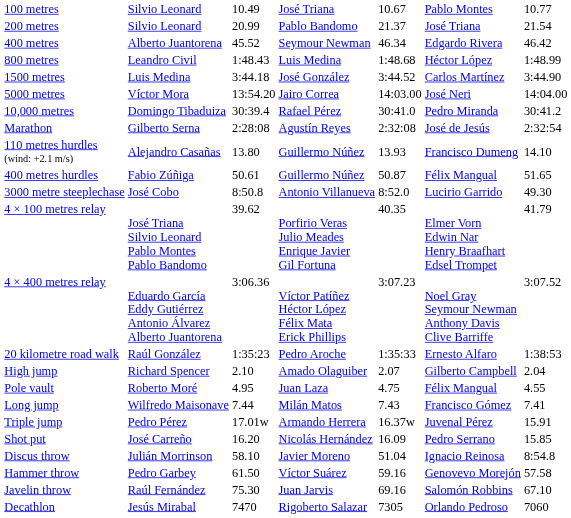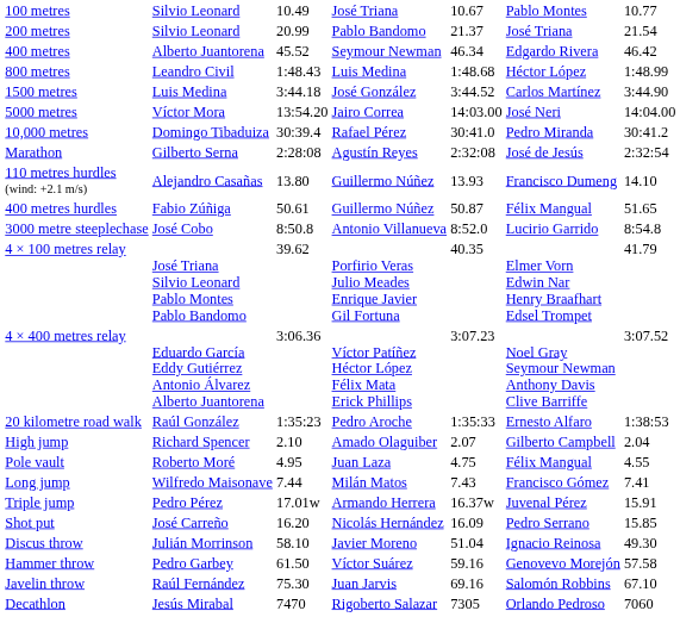 <table>
 <tr>
 <td><a href='#'>100 metres</a></td>
 <td><a href='#'>Silvio Leonard</a><br> </td>
 <td>10.49</td>
 <td><a href='#'>José Triana</a><br> </td>
 <td>10.67</td>
 <td><a href='#'>Pablo Montes</a><br> </td>
 <td>10.77</td>
 </tr>
 <tr>
 <td><a href='#'>200 metres</a></td>
 <td><a href='#'>Silvio Leonard</a><br> </td>
 <td>20.99</td>
 <td><a href='#'>Pablo Bandomo</a><br> </td>
 <td>21.37</td>
 <td><a href='#'>José Triana</a><br> </td>
 <td>21.54</td>
 </tr>
 <tr>
 <td><a href='#'>400 metres</a></td>
 <td><a href='#'>Alberto Juantorena</a><br> </td>
 <td>45.52</td>
 <td><a href='#'>Seymour Newman</a><br> </td>
 <td>46.34</td>
 <td><a href='#'>Edgardo Rivera</a><br> </td>
 <td>46.42</td>
 </tr>
 <tr>
 <td><a href='#'>800 metres</a></td>
 <td><a href='#'>Leandro Civil</a><br> </td>
 <td>1:48.43</td>
 <td><a href='#'>Luis Medina</a><br> </td>
 <td>1:48.68</td>
 <td><a href='#'>Héctor López</a><br> </td>
 <td>1:48.99</td>
 </tr>
 <tr>
 <td><a href='#'>1500 metres</a></td>
 <td><a href='#'>Luis Medina</a><br> </td>
 <td>3:44.18</td>
 <td><a href='#'>José González</a><br> </td>
 <td>3:44.52</td>
 <td><a href='#'>Carlos Martínez</a><br> </td>
 <td>3:44.90</td>
 </tr>
 <tr>
 <td><a href='#'>5000 metres</a></td>
 <td><a href='#'>Víctor Mora</a><br> </td>
 <td>13:54.20</td>
 <td><a href='#'>Jairo Correa</a><br> </td>
 <td>14:03.00</td>
 <td><a href='#'>José Neri</a><br> </td>
 <td>14:04.00</td>
 </tr>
 <tr>
 <td><a href='#'>10,000 metres</a></td>
 <td><a href='#'>Domingo Tibaduiza</a><br> </td>
 <td>30:39.4</td>
 <td><a href='#'>Rafael Pérez</a><br> </td>
 <td>30:41.0</td>
 <td><a href='#'>Pedro Miranda</a><br> </td>
 <td>30:41.2</td>
 </tr>
 <tr>
 <td><a href='#'>Marathon</a></td>
 <td><a href='#'>Gilberto Serna</a><br> </td>
 <td>2:28:08</td>
 <td><a href='#'>Agustín Reyes</a><br> </td>
 <td>2:32:08</td>
 <td><a href='#'>José de Jesús</a><br> </td>
 <td>2:32:54</td>
 </tr>
 <tr>
 <td><a href='#'>110 metres hurdles</a><br><small>(wind: +2.1 m/s)</small></td>
 <td><a href='#'>Alejandro Casañas</a><br> </td>
 <td>13.80</td>
 <td><a href='#'>Guillermo Núñez</a><br> </td>
 <td>13.93</td>
 <td><a href='#'>Francisco Dumeng</a><br> </td>
 <td>14.10</td>
 </tr>
 <tr>
 <td><a href='#'>400 metres hurdles</a></td>
 <td><a href='#'>Fabio Zúñiga</a><br> </td>
 <td>50.61</td>
 <td><a href='#'>Guillermo Núñez</a><br> </td>
 <td>50.87</td>
 <td><a href='#'>Félix Mangual</a><br> </td>
 <td>51.65</td>
 </tr>
 <tr>
 <td><a href='#'>3000 metre steeplechase</a></td>
 <td><a href='#'>José Cobo</a><br> </td>
 <td>8:50.8</td>
 <td><a href='#'>Antonio Villanueva</a><br> </td>
 <td>8:52.0</td>
 <td><a href='#'>Lucirio Garrido</a><br> </td>
-<td>49.30</td>
+<td>8:54.8</td>
 </tr>
 <tr style="vertical-align:top;">
 <td><a href='#'>4 × 100 metres relay</a></td>
 <td><br> <a href='#'>José Triana</a><br><a href='#'>Silvio Leonard</a><br><a href='#'>Pablo Montes</a><br><a href='#'>Pablo Bandomo</a></td>
 <td>39.62</td>
 <td><br><a href='#'>Porfirio Veras</a><br><a href='#'>Julio Meades</a><br><a href='#'>Enrique Javier</a><br><a href='#'>Gil Fortuna</a></td>
 <td>40.35</td>
 <td><br><a href='#'>Elmer Vorn</a><br><a href='#'>Edwin Nar</a><br><a href='#'>Henry Braafhart</a><br><a href='#'>Edsel Trompet</a></td>
 <td>41.79</td>
 </tr>
 <tr style="vertical-align:top;">
 <td><a href='#'>4 × 400 metres relay</a></td>
 <td><br> <a href='#'>Eduardo García</a><br> <a href='#'>Eddy Gutiérrez</a><br> <a href='#'>Antonio Álvarez</a><br><a href='#'>Alberto Juantorena</a></td>
 <td>3:06.36</td>
 <td><br><a href='#'>Víctor Patíñez</a><br><a href='#'>Héctor López</a><br><a href='#'>Félix Mata</a><br><a href='#'>Erick Phillips</a></td>
 <td>3:07.23</td>
 <td><br><a href='#'>Noel Gray</a><br><a href='#'>Seymour Newman</a><br><a href='#'>Anthony Davis</a><br><a href='#'>Clive Barriffe</a></td>
 <td>3:07.52</td>
 </tr>
 <tr>
 <td><a href='#'>20 kilometre road walk</a></td>
 <td><a href='#'>Raúl González</a><br> </td>
 <td>1:35:23</td>
 <td><a href='#'>Pedro Aroche</a><br> </td>
 <td>1:35:33</td>
 <td><a href='#'>Ernesto Alfaro</a><br> </td>
 <td>1:38:53</td>
 </tr>
 <tr>
 <td><a href='#'>High jump</a></td>
 <td><a href='#'>Richard Spencer</a><br> </td>
 <td>2.10</td>
 <td><a href='#'>Amado Olaguiber</a><br> </td>
 <td>2.07</td>
 <td><a href='#'>Gilberto Campbell</a><br> </td>
 <td>2.04</td>
 </tr>
 <tr>
 <td><a href='#'>Pole vault</a></td>
 <td><a href='#'>Roberto Moré</a><br> </td>
 <td>4.95</td>
 <td><a href='#'>Juan Laza</a><br> </td>
 <td>4.75</td>
 <td><a href='#'>Félix Mangual</a><br> </td>
 <td>4.55</td>
 </tr>
 <tr>
 <td><a href='#'>Long jump</a></td>
 <td><a href='#'>Wilfredo Maisonave</a><br> </td>
 <td>7.44</td>
 <td><a href='#'>Milán Matos</a><br> </td>
 <td>7.43</td>
 <td><a href='#'>Francisco Gómez</a><br> </td>
 <td>7.41</td>
 </tr>
 <tr>
 <td><a href='#'>Triple jump</a></td>
 <td><a href='#'>Pedro Pérez</a><br> </td>
 <td>17.01w</td>
 <td><a href='#'>Armando Herrera</a><br> </td>
 <td>16.37w</td>
 <td><a href='#'>Juvenal Pérez</a><br> </td>
 <td>15.91</td>
 </tr>
 <tr>
 <td><a href='#'>Shot put</a></td>
 <td><a href='#'>José Carreño</a><br> </td>
 <td>16.20</td>
 <td><a href='#'>Nicolás Hernández</a><br> </td>
 <td>16.09</td>
 <td><a href='#'>Pedro Serrano</a><br> </td>
 <td>15.85</td>
 </tr>
 <tr>
 <td><a href='#'>Discus throw</a></td>
 <td><a href='#'>Julián Morrinson</a><br> </td>
 <td>58.10</td>
 <td><a href='#'>Javier Moreno</a><br> </td>
 <td>51.04</td>
 <td><a href='#'>Ignacio Reinosa</a><br> </td>
-<td>8:54.8</td>
+<td>49.30</td>
 </tr>
 <tr>
 <td><a href='#'>Hammer throw</a></td>
 <td><a href='#'>Pedro Garbey</a><br> </td>
 <td>61.50</td>
 <td><a href='#'>Víctor Suárez</a><br> </td>
 <td>59.16</td>
 <td><a href='#'>Genovevo Morejón</a><br> </td>
 <td>57.58</td>
 </tr>
 <tr>
 <td><a href='#'>Javelin throw</a></td>
 <td><a href='#'>Raúl Fernández</a><br> </td>
 <td>75.30</td>
 <td><a href='#'>Juan Jarvis</a><br> </td>
 <td>69.16</td>
 <td><a href='#'>Salomón Robbins</a><br> </td>
 <td>67.10</td>
 </tr>
 <tr>
 <td><a href='#'>Decathlon</a></td>
 <td><a href='#'>Jesús Mirabal</a><br> </td>
 <td>7470</td>
 <td><a href='#'>Rigoberto Salazar</a><br> </td>
 <td>7305</td>
 <td><a href='#'>Orlando Pedroso</a><br> </td>
 <td>7060</td>
 </tr>
 </table>
